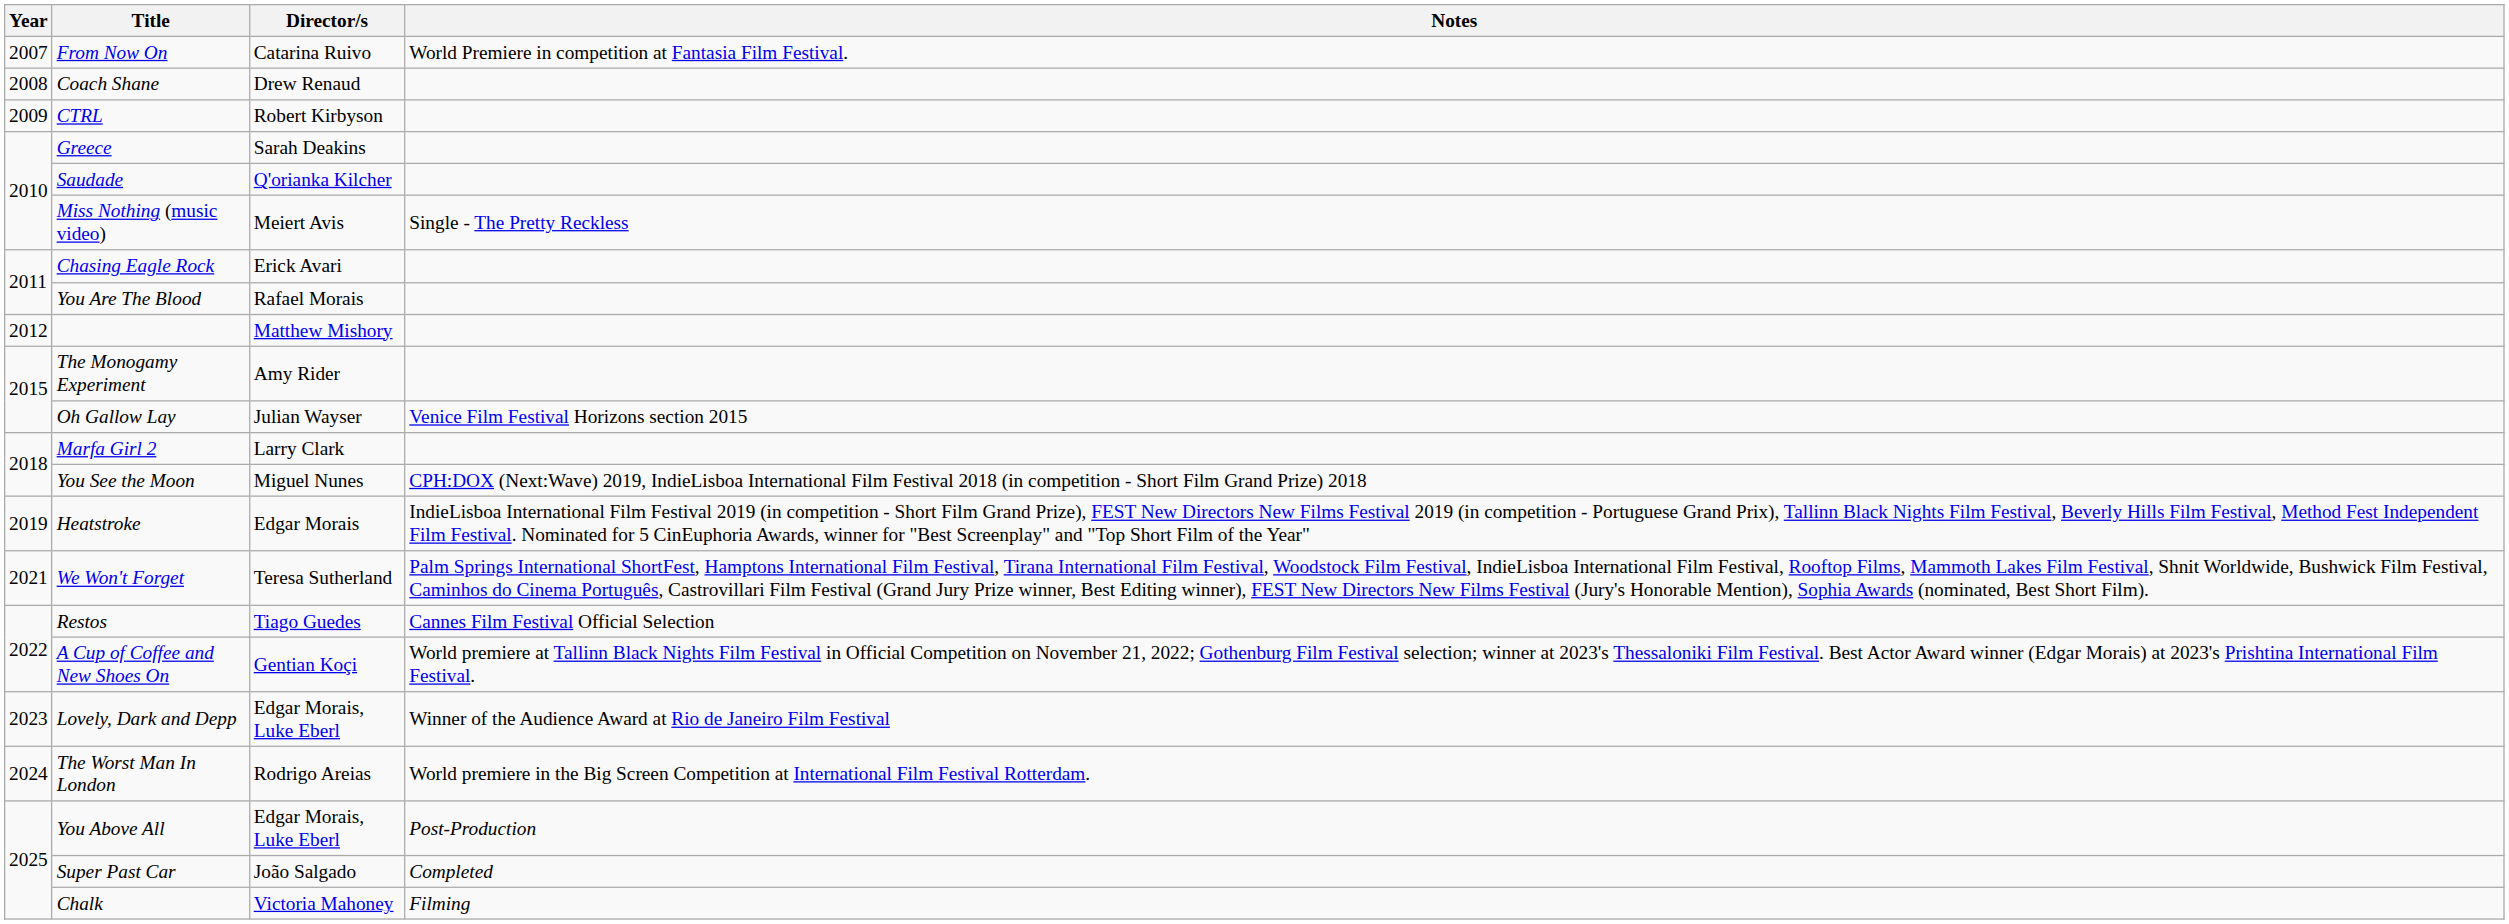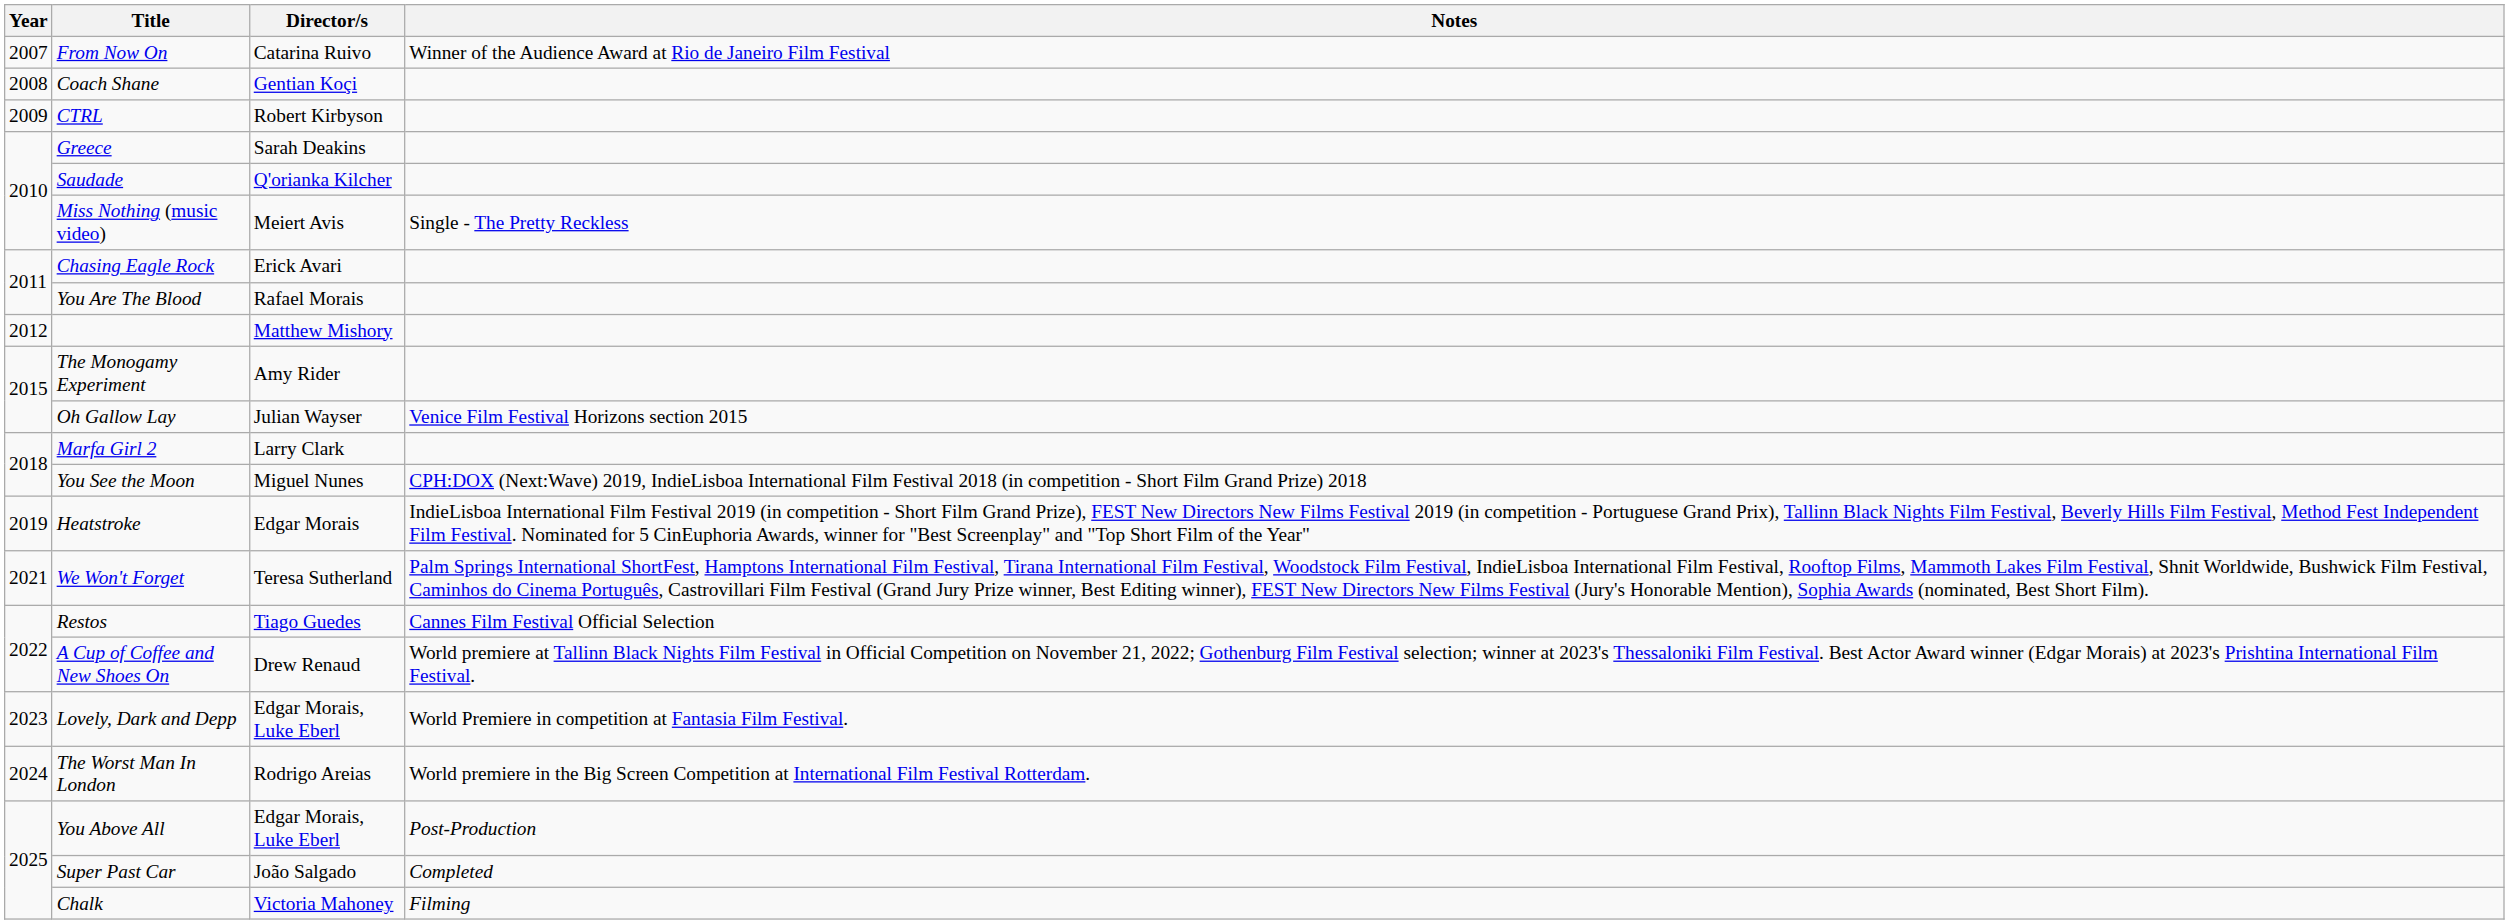 <table class="wikitable" style="font-size: 95%;">
 <tr>
 <th>Year</th>
 <th>Title</th>
 <th>Director/s</th>
 <th>Notes</th>
 </tr>
 <tr>
 <td>2007</td>
 <td><em><a href='#'>From Now On</a></em></td>
 <td>Catarina Ruivo</td>
-<td>World Premiere in competition at <a href='#'>Fantasia Film Festival</a>.</td>
+<td>Winner of the Audience Award at <a href='#'>Rio de Janeiro Film Festival</a></td>
 </tr>
 <tr>
 <td rowspan =1>2008</td>
 <td><em>Coach Shane</em></td>
-<td>Drew Renaud</td>
+<td><a href='#'>Gentian Koçi</a></td>
 <td></td>
 </tr>
 <tr>
 <td rowspan =1>2009</td>
 <td><em><a href='#'>CTRL</a></em></td>
 <td>Robert Kirbyson</td>
 <td></td>
 </tr>
 <tr>
 <td rowspan =3>2010</td>
 <td><em><a href='#'>Greece</a></em></td>
 <td>Sarah Deakins</td>
 <td></td>
 </tr>
 <tr>
 <td><em><a href='#'>Saudade</a></em></td>
 <td><a href='#'>Q'orianka Kilcher</a></td>
 <td></td>
 </tr>
 <tr>
 <td><em><a href='#'>Miss Nothing</a></em> (<a href='#'>music video</a>)</td>
 <td>Meiert Avis</td>
 <td>Single - <a href='#'>The Pretty Reckless</a></td>
 </tr>
 <tr>
 <td rowspan =2>2011</td>
 <td><em><a href='#'>Chasing Eagle Rock</a></em></td>
 <td>Erick Avari</td>
 <td></td>
 </tr>
 <tr>
 <td><em>You Are The Blood</em></td>
 <td>Rafael Morais</td>
 <td></td>
 </tr>
 <tr>
 <td rowspan =1>2012</td>
 <td><em></em></td>
 <td><a href='#'>Matthew Mishory</a></td>
 <td></td>
 </tr>
 <tr>
 <td rowspan =2>2015</td>
 <td><em>The Monogamy Experiment</em></td>
 <td>Amy Rider</td>
 <td></td>
 </tr>
 <tr>
 <td><em>Oh Gallow Lay</em></td>
 <td>Julian Wayser</td>
 <td><a href='#'>Venice Film Festival</a> Horizons section 2015</td>
 </tr>
 <tr>
 <td rowspan =2>2018</td>
 <td><em><a href='#'>Marfa Girl 2</a></em></td>
 <td>Larry Clark</td>
 <td></td>
 </tr>
 <tr>
 <td><em>You See the Moon</em></td>
 <td>Miguel Nunes</td>
 <td><a href='#'>CPH:DOX</a> (Next:Wave) 2019,  IndieLisboa International Film Festival 2018 (in competition - Short Film Grand Prize) 2018</td>
 </tr>
 <tr>
 <td rowspan =1>2019</td>
 <td><em>Heatstroke</em></td>
 <td>Edgar Morais</td>
 <td>IndieLisboa International Film Festival 2019 (in competition - Short Film Grand Prize), <a href='#'>FEST New Directors New Films Festival</a> 2019 (in competition - Portuguese Grand Prix), <a href='#'>Tallinn Black Nights Film Festival</a>, <a href='#'>Beverly Hills Film Festival</a>, <a href='#'>Method Fest Independent Film Festival</a>. Nominated for 5 CinEuphoria Awards, winner for "Best Screenplay" and "Top Short Film of the Year"</td>
 </tr>
 <tr>
 <td rowspan =1>2021</td>
 <td><em><a href='#'>We Won't Forget</a></em></td>
 <td>Teresa Sutherland</td>
 <td><a href='#'>Palm Springs International ShortFest</a>, <a href='#'>Hamptons International Film Festival</a>, <a href='#'>Tirana International Film Festival</a>, <a href='#'>Woodstock Film Festival</a>, IndieLisboa International Film Festival, <a href='#'>Rooftop Films</a>, <a href='#'>Mammoth Lakes Film Festival</a>, Shnit Worldwide, Bushwick Film Festival, <a href='#'>Caminhos do Cinema Português</a>, Castrovillari Film Festival (Grand Jury Prize winner, Best Editing winner), <a href='#'>FEST New Directors New Films Festival</a> (Jury's Honorable Mention), <a href='#'>Sophia Awards</a> (nominated, Best Short Film).</td>
 </tr>
 <tr>
 <td rowspan =2>2022</td>
 <td><em>Restos</em></td>
 <td><a href='#'>Tiago Guedes</a></td>
 <td><a href='#'>Cannes Film Festival</a> Official Selection</td>
 </tr>
 <tr>
 <td><em><a href='#'>A Cup of Coffee and New Shoes On</a></em></td>
-<td><a href='#'>Gentian Koçi</a></td>
+<td>Drew Renaud</td>
 <td>World premiere at <a href='#'>Tallinn Black Nights Film Festival</a> in Official Competition on November 21, 2022; <a href='#'>Gothenburg Film Festival</a> selection; <em></em> winner at 2023's <a href='#'>Thessaloniki Film Festival</a>. Best Actor Award winner (Edgar Morais) at 2023's <a href='#'>Prishtina International Film Festival</a>.</td>
 </tr>
 <tr>
 <td rowspan =1>2023</td>
 <td><em>Lovely, Dark and Depp</em></td>
 <td>Edgar Morais, <a href='#'>Luke Eberl</a></td>
-<td>Winner of the Audience Award at <a href='#'>Rio de Janeiro Film Festival</a></td>
+<td>World Premiere in competition at <a href='#'>Fantasia Film Festival</a>.</td>
 </tr>
 <tr>
 <td rowspan=1>2024</td>
 <td><em>The Worst Man In London</em></td>
 <td>Rodrigo Areias</td>
 <td>World premiere in the Big Screen Competition at <a href='#'>International Film Festival Rotterdam</a>.</td>
 </tr>
 <tr>
 <td rowspan =3>2025</td>
 <td><em>You Above All</em></td>
 <td>Edgar Morais, <a href='#'>Luke Eberl</a></td>
 <td><em>Post-Production</em></td>
 </tr>
 <tr>
 <td><em>Super Past Car</em></td>
 <td>João Salgado</td>
 <td><em>Completed</em></td>
 </tr>
 <tr>
 <td><em>Chalk</em></td>
 <td><a href='#'>Victoria Mahoney</a></td>
 <td><em>Filming</em></td>
 </tr>
 </table>
